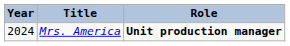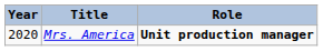 <table class="wikitable" style="font-size:95%;">
 <tr>
 <th style="background:#B0C4DE;">Year</th>
 <th style="background:#B0C4DE;">Title</th>
 <th style="background:#B0C4DE;">Role</th>
 </tr>
 <tr>
-<td>2024</td>
+<td>2020</td>
 <td><em><a href='#'>Mrs. America</a></em></td>
 <td><strong>Unit production manager</strong></td>
 </tr>
 </table>
